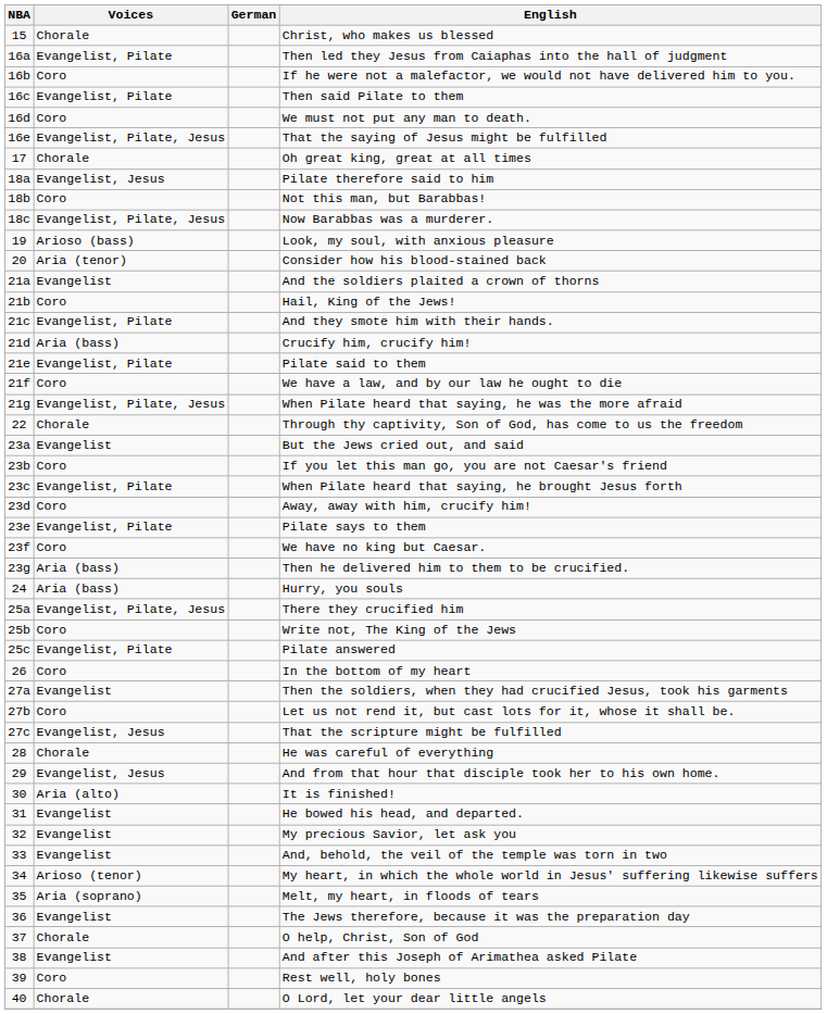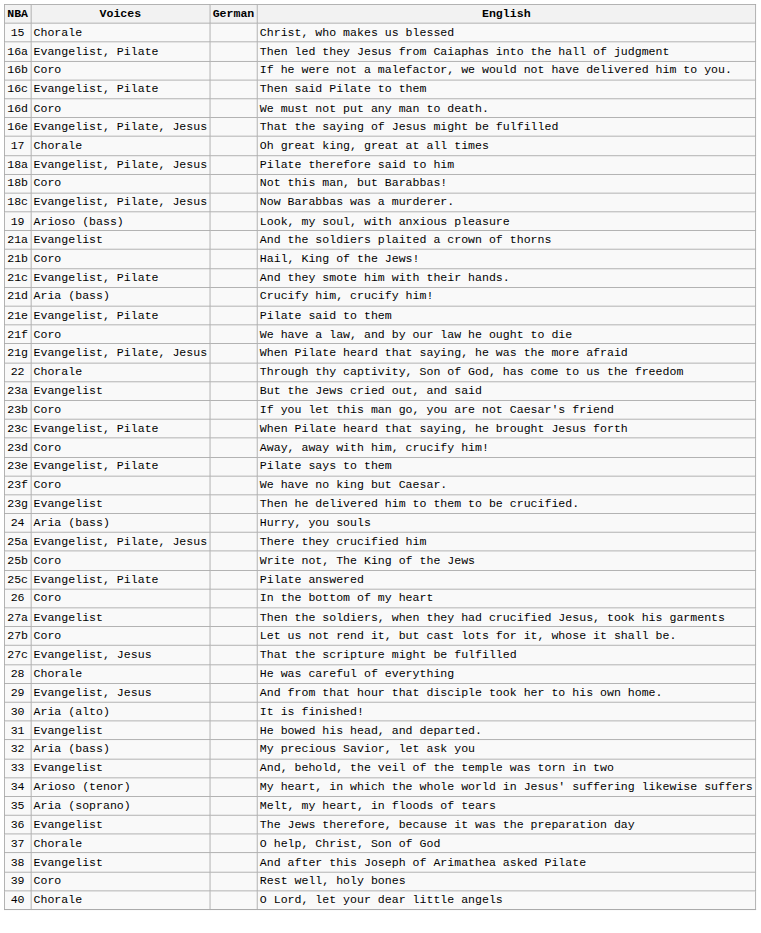 <table class="wikitable">
 <tr>
 <th scope="col">NBA</th>
 <th scope="col">Voices</th>
 <th scope="col">German</th>
 <th scope="col">English</th>
 </tr>
 <tr>
 <td style="text-align:center">15</td>
 <td>Chorale</td>
 <td></td>
 <td>Christ, who makes us blessed</td>
 </tr>
 <tr>
 <td style="text-align:center">16a</td>
 <td>Evangelist, Pilate</td>
 <td></td>
 <td>Then led they Jesus from Caiaphas into the hall of judgment</td>
 </tr>
 <tr>
 <td style="text-align:center">16b</td>
 <td>Coro</td>
 <td></td>
 <td>If he were not a malefactor, we would not have delivered him to you.</td>
 </tr>
 <tr>
 <td style="text-align:center">16c</td>
 <td>Evangelist, Pilate</td>
 <td></td>
 <td>Then said Pilate to them</td>
 </tr>
 <tr>
 <td style="text-align:center">16d</td>
 <td>Coro</td>
 <td></td>
 <td>We must not put any man to death.</td>
 </tr>
 <tr>
 <td style="text-align:center">16e</td>
 <td>Evangelist, Pilate, Jesus</td>
 <td></td>
 <td>That the saying of Jesus might be fulfilled</td>
 </tr>
 <tr>
 <td style="text-align:center">17</td>
 <td>Chorale</td>
 <td></td>
 <td>Oh great king, great at all times</td>
 </tr>
 <tr>
 <td style="text-align:center">18a</td>
-<td>Evangelist, Jesus</td>
+<td>Evangelist, Pilate, Jesus</td>
 <td></td>
 <td>Pilate therefore said to him</td>
 </tr>
 <tr>
 <td style="text-align:center">18b</td>
 <td>Coro</td>
 <td></td>
 <td>Not this man, but Barabbas!</td>
 </tr>
 <tr>
 <td style="text-align:center">18c</td>
 <td>Evangelist, Pilate, Jesus</td>
 <td></td>
 <td>Now Barabbas was a murderer.</td>
 </tr>
 <tr>
 <td style="text-align:center">19</td>
 <td>Arioso (bass)</td>
 <td></td>
 <td>Look, my soul, with anxious pleasure</td>
-</tr>
-<tr>
-<td style="text-align:center">20</td>
-<td>Aria (tenor)</td>
-<td></td>
-<td>Consider how his blood-stained back</td>
 </tr>
 <tr>
 <td style="text-align:center">21a</td>
 <td>Evangelist</td>
 <td></td>
 <td>And the soldiers plaited a crown of thorns</td>
 </tr>
 <tr>
 <td style="text-align:center">21b</td>
 <td>Coro</td>
 <td></td>
 <td>Hail, King of the Jews!</td>
 </tr>
 <tr>
 <td style="text-align:center">21c</td>
 <td>Evangelist, Pilate</td>
 <td></td>
 <td>And they smote him with their hands.</td>
 </tr>
 <tr>
 <td style="text-align:center">21d</td>
 <td>Aria (bass)</td>
 <td></td>
 <td>Crucify him, crucify him!</td>
 </tr>
 <tr>
 <td style="text-align:center">21e</td>
 <td>Evangelist, Pilate</td>
 <td></td>
 <td>Pilate said to them</td>
 </tr>
 <tr>
 <td style="text-align:center">21f</td>
 <td>Coro</td>
 <td></td>
 <td>We have a law, and by our law he ought to die</td>
 </tr>
 <tr>
 <td style="text-align:center">21g</td>
 <td>Evangelist, Pilate, Jesus</td>
 <td></td>
 <td>When Pilate heard that saying, he was the more afraid</td>
 </tr>
 <tr>
 <td style="text-align:center">22</td>
 <td>Chorale</td>
 <td></td>
 <td>Through thy captivity, Son of God, has come to us the freedom</td>
 </tr>
 <tr>
 <td style="text-align:center">23a</td>
 <td>Evangelist</td>
 <td></td>
 <td>But the Jews cried out, and said</td>
 </tr>
 <tr>
 <td style="text-align:center">23b</td>
 <td>Coro</td>
 <td></td>
 <td>If you let this man go, you are not Caesar's friend</td>
 </tr>
 <tr>
 <td style="text-align:center">23c</td>
 <td>Evangelist, Pilate</td>
 <td></td>
 <td>When Pilate heard that saying, he brought Jesus forth</td>
 </tr>
 <tr>
 <td style="text-align:center">23d</td>
 <td>Coro</td>
 <td></td>
 <td>Away, away with him, crucify him!</td>
 </tr>
 <tr>
 <td style="text-align:center">23e</td>
 <td>Evangelist, Pilate</td>
 <td></td>
 <td>Pilate says to them</td>
 </tr>
 <tr>
 <td style="text-align:center">23f</td>
 <td>Coro</td>
 <td></td>
 <td>We have no king but Caesar.</td>
 </tr>
 <tr>
 <td style="text-align:center">23g</td>
-<td>Aria (bass)</td>
+<td>Evangelist</td>
 <td></td>
 <td>Then he delivered him to them to be crucified.</td>
 </tr>
 <tr>
 <td style="text-align:center">24</td>
 <td>Aria (bass)</td>
 <td></td>
 <td>Hurry, you souls</td>
 </tr>
 <tr>
 <td style="text-align:center">25a</td>
 <td>Evangelist, Pilate, Jesus</td>
 <td></td>
 <td>There they crucified him</td>
 </tr>
 <tr>
 <td style="text-align:center">25b</td>
 <td>Coro</td>
 <td></td>
 <td>Write not, The King of the Jews</td>
 </tr>
 <tr>
 <td style="text-align:center">25c</td>
 <td>Evangelist, Pilate</td>
 <td></td>
 <td>Pilate answered</td>
 </tr>
 <tr>
 <td style="text-align:center">26</td>
 <td>Coro</td>
 <td></td>
 <td>In the bottom of my heart</td>
 </tr>
 <tr>
 <td style="text-align:center">27a</td>
 <td>Evangelist</td>
 <td></td>
 <td>Then the soldiers, when they had crucified Jesus, took his garments</td>
 </tr>
 <tr>
 <td style="text-align:center">27b</td>
 <td>Coro</td>
 <td></td>
 <td>Let us not rend it, but cast lots for it, whose it shall be.</td>
 </tr>
 <tr>
 <td style="text-align:center">27c</td>
 <td>Evangelist, Jesus</td>
 <td></td>
 <td>That the scripture might be fulfilled</td>
 </tr>
 <tr>
 <td style="text-align:center">28</td>
 <td>Chorale</td>
 <td></td>
 <td>He was careful of everything</td>
 </tr>
 <tr>
 <td style="text-align:center">29</td>
 <td>Evangelist, Jesus</td>
 <td></td>
 <td>And from that hour that disciple took her to his own home.</td>
 </tr>
 <tr>
 <td style="text-align:center">30</td>
 <td>Aria (alto)</td>
 <td></td>
 <td>It is finished!</td>
 </tr>
 <tr>
 <td style="text-align:center">31</td>
 <td>Evangelist</td>
 <td></td>
 <td>He bowed his head, and departed.</td>
 </tr>
 <tr>
 <td style="text-align:center">32</td>
-<td>Evangelist</td>
+<td>Aria (bass)</td>
 <td></td>
 <td>My precious Savior, let ask you</td>
 </tr>
 <tr>
 <td style="text-align:center">33</td>
 <td>Evangelist</td>
 <td></td>
 <td>And, behold, the veil of the temple was torn in two</td>
 </tr>
 <tr>
 <td style="text-align:center">34</td>
 <td>Arioso (tenor)</td>
 <td></td>
 <td>My heart, in which the whole world in Jesus' suffering likewise suffers</td>
 </tr>
 <tr>
 <td style="text-align:center">35</td>
 <td>Aria (soprano)</td>
 <td></td>
 <td>Melt, my heart, in floods of tears</td>
 </tr>
 <tr>
 <td style="text-align:center">36</td>
 <td>Evangelist</td>
 <td></td>
 <td>The Jews therefore, because it was the preparation day</td>
 </tr>
 <tr>
 <td style="text-align:center">37</td>
 <td>Chorale</td>
 <td></td>
 <td>O help, Christ, Son of God</td>
 </tr>
 <tr>
 <td style="text-align:center">38</td>
 <td>Evangelist</td>
 <td></td>
 <td>And after this Joseph of Arimathea asked Pilate</td>
 </tr>
 <tr>
 <td style="text-align:center">39</td>
 <td>Coro</td>
 <td></td>
 <td>Rest well, holy bones</td>
 </tr>
 <tr>
 <td style="text-align:center">40</td>
 <td>Chorale</td>
 <td></td>
 <td>O Lord, let your dear little angels</td>
 </tr>
 <tr>
 </tr>
 </table>
